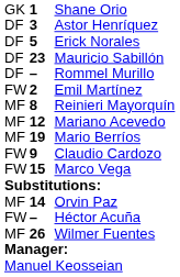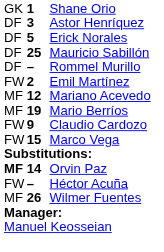 <table style = "font-size: 90%" cellspacing = "0" cellpadding = "0">
 <tr>
 <td colspan = 4></td>
 </tr>
 <tr>
 <th style="width:25px;"></th>
 <th style="width:25px;"></th>
 </tr>
 <tr>
 <td>GK</td>
 <td><strong>1</strong></td>
 <td> <a href='#'>Shane Orio</a></td>
 </tr>
 <tr>
 <td>DF</td>
 <td><strong>3</strong></td>
 <td> <a href='#'>Astor Henríquez</a></td>
 <td></td>
 <td></td>
 </tr>
 <tr>
 <td>DF</td>
 <td><strong>5</strong></td>
 <td> <a href='#'>Erick Norales</a></td>
 <td></td>
 <td></td>
 </tr>
 <tr>
 <td>DF</td>
-<td><strong>23</strong></td>
+<td><strong>25</strong></td>
 <td> <a href='#'>Mauricio Sabillón</a></td>
 </tr>
 <tr>
 <td>DF</td>
 <td><strong>–</strong></td>
 <td> <a href='#'>Rommel Murillo</a></td>
 <td></td>
 <td></td>
 </tr>
 <tr>
 <td>FW</td>
 <td><strong>2</strong></td>
 <td> <a href='#'>Emil Martínez</a></td>
-<td></td>
-<td></td>
-<td></td>
-<td></td>
-</tr>
-<tr>
-<td>MF</td>
-<td><strong>8</strong></td>
-<td> <a href='#'>Reinieri Mayorquín</a></td>
 <td></td>
 <td></td>
 <td></td>
 <td></td>
 </tr>
 <tr>
 <td>MF</td>
 <td><strong>12</strong></td>
 <td> <a href='#'>Mariano Acevedo</a></td>
 </tr>
 <tr>
 <td>MF</td>
 <td><strong>19</strong></td>
 <td> <a href='#'>Mario Berríos</a></td>
 </tr>
 <tr>
 <td>FW</td>
 <td><strong>9</strong></td>
 <td> <a href='#'>Claudio Cardozo</a></td>
 <td></td>
 <td></td>
 </tr>
 <tr>
 <td>FW</td>
 <td><strong>15</strong></td>
 <td> <a href='#'>Marco Vega</a></td>
 <td></td>
 <td></td>
 </tr>
 <tr>
 <td colspan = 3><strong>Substitutions:</strong></td>
 </tr>
 <tr>
-<td>MF</td>
+<td><strong>MF</strong></td>
 <td><strong>14</strong></td>
 <td> <a href='#'>Orvin Paz</a></td>
 <td></td>
 <td></td>
 </tr>
 <tr>
 <td>FW</td>
 <td><strong>–</strong></td>
 <td> <a href='#'>Héctor Acuña</a></td>
 <td></td>
 <td></td>
 </tr>
 <tr>
 <td>MF</td>
 <td><strong>26</strong></td>
 <td> <a href='#'>Wilmer Fuentes</a></td>
 <td></td>
 <td></td>
 </tr>
 <tr>
 <td colspan = 3><strong>Manager:</strong></td>
 </tr>
 <tr>
 <td colspan = 3> <a href='#'>Manuel Keosseian</a></td>
 </tr>
 </table>
